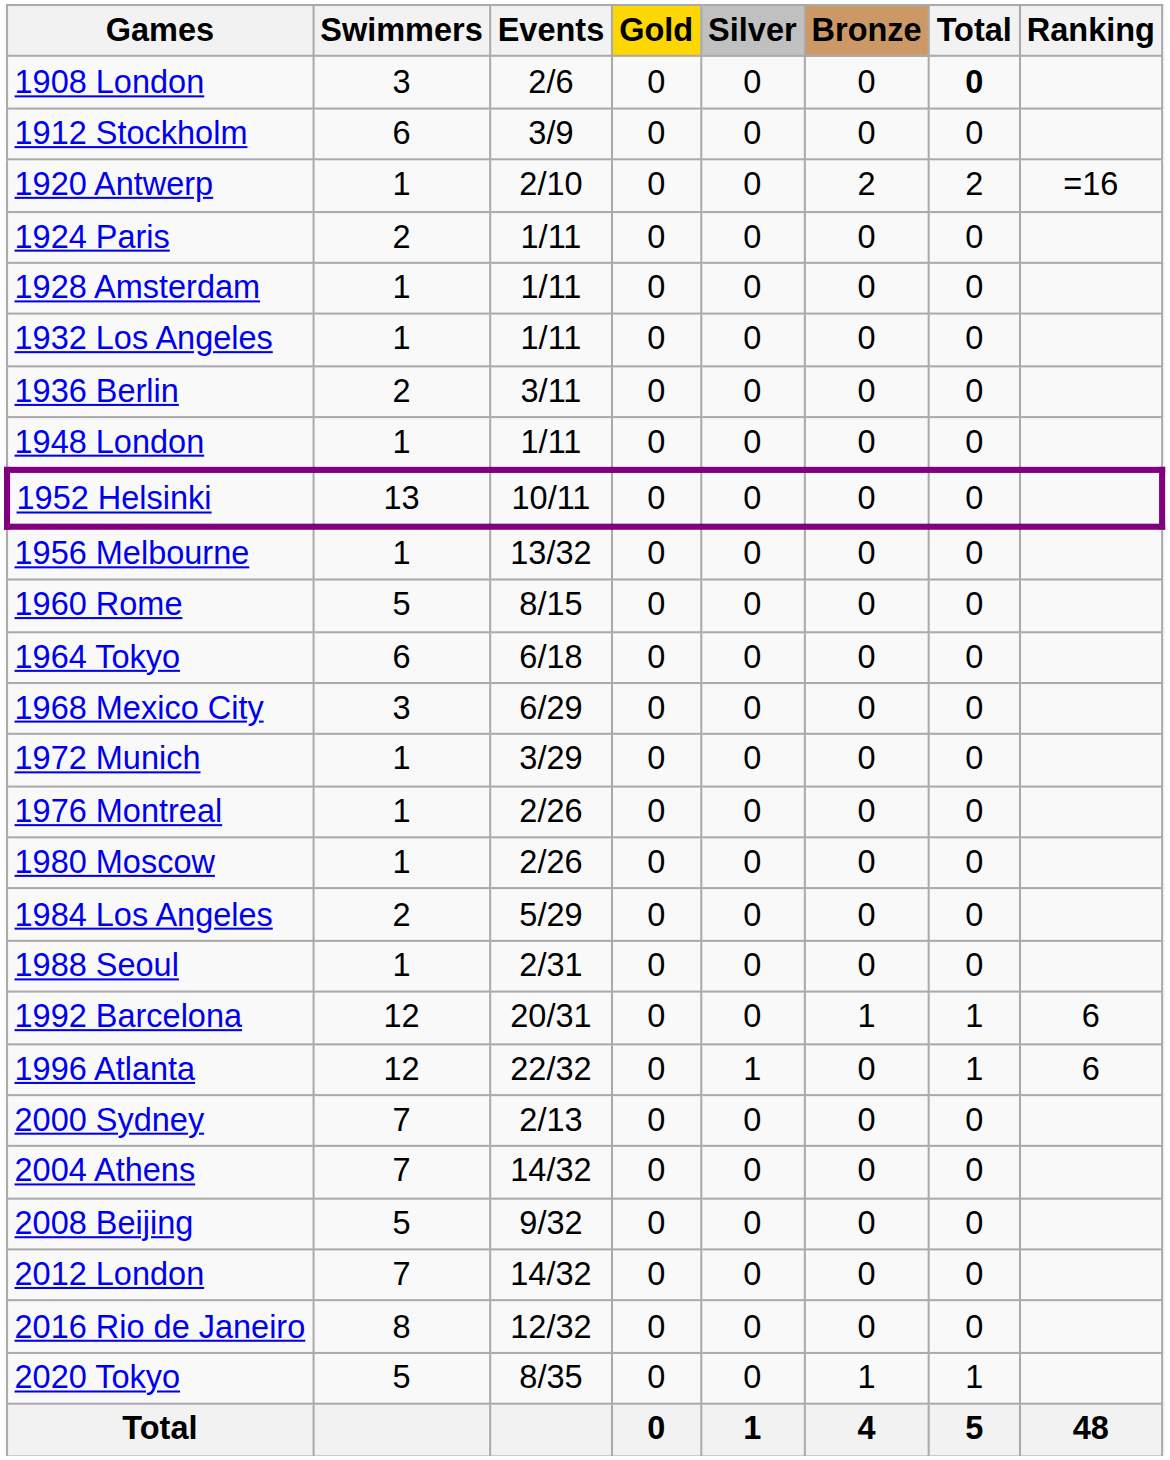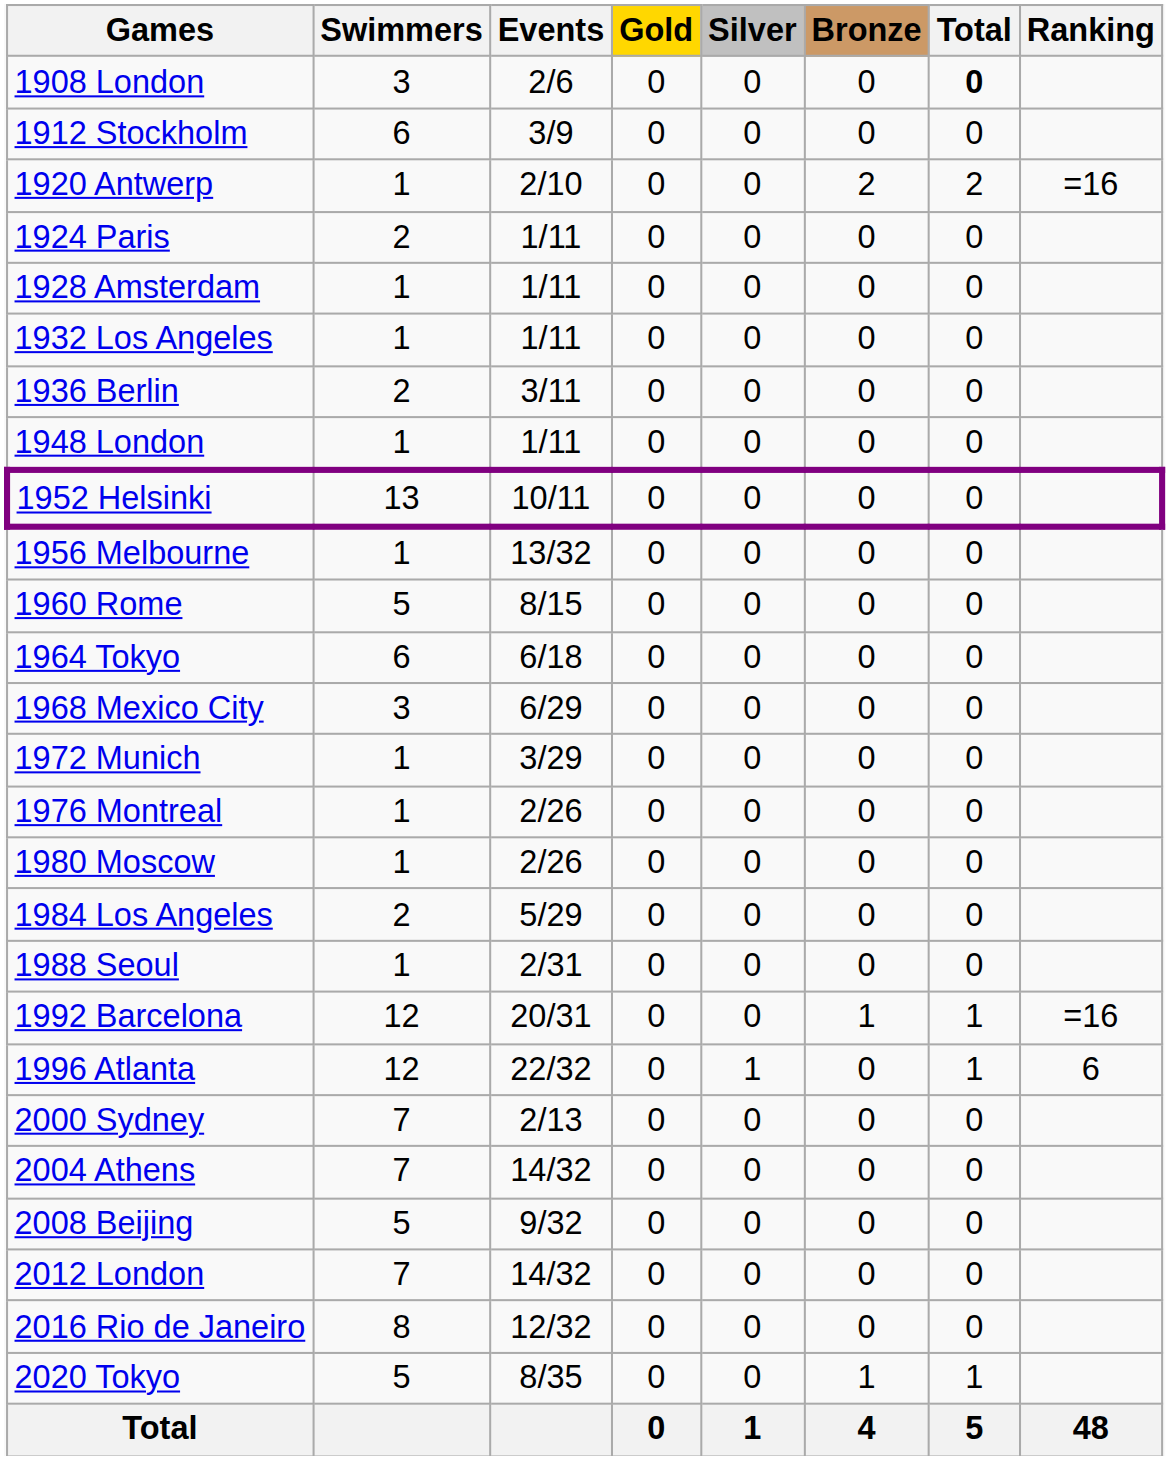 <table class="wikitable sortable" style="text-align:center">
 <tr>
 <th>Games</th>
 <th>Swimmers</th>
 <th>Events</th>
 <th style="background-color:gold;">Gold</th>
 <th style="background-color:silver;">Silver</th>
 <th style="background-color:#c96;">Bronze</th>
 <th>Total</th>
 <th>Ranking</th>
 </tr>
 <tr>
 <td align=left><a href='#'>1908 London</a></td>
 <td>3</td>
 <td>2/6</td>
 <td>0</td>
 <td>0</td>
 <td>0</td>
 <td><strong>0</strong></td>
 <td></td>
 </tr>
 <tr>
 <td align=left><a href='#'>1912 Stockholm</a></td>
 <td>6</td>
 <td>3/9</td>
 <td>0</td>
 <td>0</td>
 <td>0</td>
 <td>0</td>
 <td></td>
 </tr>
 <tr>
 <td align=left><a href='#'>1920 Antwerp</a></td>
 <td>1</td>
 <td>2/10</td>
 <td>0</td>
 <td>0</td>
 <td>2</td>
 <td>2</td>
 <td>=16</td>
 </tr>
 <tr>
 <td align=left><a href='#'>1924 Paris</a></td>
 <td>2</td>
 <td>1/11</td>
 <td>0</td>
 <td>0</td>
 <td>0</td>
 <td>0</td>
 <td></td>
 </tr>
 <tr>
 <td align=left><a href='#'>1928 Amsterdam</a></td>
 <td>1</td>
 <td>1/11</td>
 <td>0</td>
 <td>0</td>
 <td>0</td>
 <td>0</td>
 <td></td>
 </tr>
 <tr>
 <td align=left><a href='#'>1932 Los Angeles</a></td>
 <td>1</td>
 <td>1/11</td>
 <td>0</td>
 <td>0</td>
 <td>0</td>
 <td>0</td>
 <td></td>
 </tr>
 <tr>
 <td align=left><a href='#'>1936 Berlin</a></td>
 <td>2</td>
 <td>3/11</td>
 <td>0</td>
 <td>0</td>
 <td>0</td>
 <td>0</td>
 <td></td>
 </tr>
 <tr>
 <td align=left><a href='#'>1948 London</a></td>
 <td>1</td>
 <td>1/11</td>
 <td>0</td>
 <td>0</td>
 <td>0</td>
 <td>0</td>
 <td></td>
 </tr>
 <tr align=center style="border: 3px solid purple">
 <td align=left><a href='#'>1952 Helsinki</a></td>
 <td>13</td>
 <td>10/11</td>
 <td>0</td>
 <td>0</td>
 <td>0</td>
 <td>0</td>
 <td></td>
 </tr>
 <tr>
 <td align=left><a href='#'>1956 Melbourne</a></td>
 <td>1</td>
 <td>13/32</td>
 <td>0</td>
 <td>0</td>
 <td>0</td>
 <td>0</td>
 <td></td>
 </tr>
 <tr>
 <td align=left><a href='#'>1960 Rome</a></td>
 <td>5</td>
 <td>8/15</td>
 <td>0</td>
 <td>0</td>
 <td>0</td>
 <td>0</td>
 <td></td>
 </tr>
 <tr>
 <td align=left><a href='#'>1964 Tokyo</a></td>
 <td>6</td>
 <td>6/18</td>
 <td>0</td>
 <td>0</td>
 <td>0</td>
 <td>0</td>
 <td></td>
 </tr>
 <tr>
 <td align=left><a href='#'>1968 Mexico City</a></td>
 <td>3</td>
 <td>6/29</td>
 <td>0</td>
 <td>0</td>
 <td>0</td>
 <td>0</td>
 <td></td>
 </tr>
 <tr>
 <td align=left><a href='#'>1972 Munich</a></td>
 <td>1</td>
 <td>3/29</td>
 <td>0</td>
 <td>0</td>
 <td>0</td>
 <td>0</td>
 <td></td>
 </tr>
 <tr>
 <td align=left><a href='#'>1976 Montreal</a></td>
 <td>1</td>
 <td>2/26</td>
 <td>0</td>
 <td>0</td>
 <td>0</td>
 <td>0</td>
 <td></td>
 </tr>
 <tr>
 <td align=left><a href='#'>1980 Moscow</a></td>
 <td>1</td>
 <td>2/26</td>
 <td>0</td>
 <td>0</td>
 <td>0</td>
 <td>0</td>
 <td></td>
 </tr>
 <tr>
 <td align=left><a href='#'>1984 Los Angeles</a></td>
 <td>2</td>
 <td>5/29</td>
 <td>0</td>
 <td>0</td>
 <td>0</td>
 <td>0</td>
 <td></td>
 </tr>
 <tr>
 <td align=left><a href='#'>1988 Seoul</a></td>
 <td>1</td>
 <td>2/31</td>
 <td>0</td>
 <td>0</td>
 <td>0</td>
 <td>0</td>
 <td></td>
 </tr>
 <tr>
 <td align=left><a href='#'>1992 Barcelona</a></td>
 <td>12</td>
 <td>20/31</td>
 <td>0</td>
 <td>0</td>
 <td>1</td>
 <td>1</td>
-<td>6</td>
+<td>=16</td>
 </tr>
 <tr>
 <td align=left><a href='#'>1996 Atlanta</a></td>
 <td>12</td>
 <td>22/32</td>
 <td>0</td>
 <td>1</td>
 <td>0</td>
 <td>1</td>
 <td>6</td>
 </tr>
 <tr>
 <td align=left><a href='#'>2000 Sydney</a></td>
 <td>7</td>
 <td>2/13</td>
 <td>0</td>
 <td>0</td>
 <td>0</td>
 <td>0</td>
 <td></td>
 </tr>
 <tr>
 <td align=left><a href='#'>2004 Athens</a></td>
 <td>7</td>
 <td>14/32</td>
 <td>0</td>
 <td>0</td>
 <td>0</td>
 <td>0</td>
 <td></td>
 </tr>
 <tr>
 <td align=left><a href='#'>2008 Beijing</a></td>
 <td>5</td>
 <td>9/32</td>
 <td>0</td>
 <td>0</td>
 <td>0</td>
 <td>0</td>
 <td></td>
 </tr>
 <tr>
 <td align=left><a href='#'>2012 London</a></td>
 <td>7</td>
 <td>14/32</td>
 <td>0</td>
 <td>0</td>
 <td>0</td>
 <td>0</td>
 <td></td>
 </tr>
 <tr>
 <td align=left><a href='#'>2016 Rio de Janeiro</a></td>
 <td>8</td>
 <td>12/32</td>
 <td>0</td>
 <td>0</td>
 <td>0</td>
 <td>0</td>
 <td></td>
 </tr>
 <tr>
 <td align=left><a href='#'>2020 Tokyo</a></td>
 <td>5</td>
 <td>8/35</td>
 <td>0</td>
 <td>0</td>
 <td>1</td>
 <td>1</td>
 <td></td>
 </tr>
 <tr>
 <th>Total</th>
 <th></th>
 <th></th>
 <th>0</th>
 <th>1</th>
 <th>4</th>
 <th>5</th>
 <th>48</th>
 </tr>
 </table>
